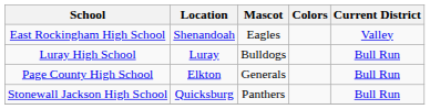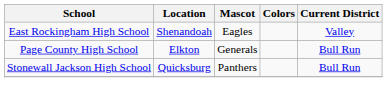 <table class="wikitable" style="text-align:center;">
 <tr>
 <th>School</th>
 <th>Location</th>
 <th>Mascot</th>
 <th>Colors</th>
 <th>Current District</th>
 </tr>
 <tr>
 <td><a href='#'>East Rockingham High School</a></td>
 <td><a href='#'>Shenandoah</a></td>
 <td>Eagles</td>
 <td></td>
 <td><a href='#'>Valley</a></td>
-</tr>
-<tr>
-<td><a href='#'>Luray High School</a></td>
-<td><a href='#'>Luray</a></td>
-<td>Bulldogs</td>
-<td></td>
-<td><a href='#'>Bull Run</a></td>
 </tr>
 <tr>
 <td><a href='#'>Page County High School</a></td>
 <td><a href='#'>Elkton</a></td>
 <td>Generals</td>
 <td></td>
 <td><a href='#'>Bull Run</a></td>
 </tr>
 <tr>
 <td><a href='#'>Stonewall Jackson High School</a></td>
 <td><a href='#'>Quicksburg</a></td>
 <td>Panthers</td>
 <td></td>
 <td><a href='#'>Bull Run</a></td>
 </tr>
 <tr>
 </tr>
 </table>
